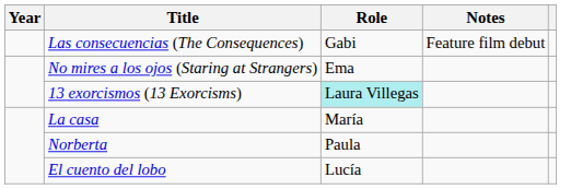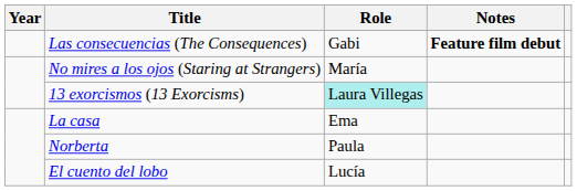 <table class="wikitable sortable">
 <tr>
 <th>Year</th>
 <th>Title</th>
 <th>Role</th>
 <th class = "unsortable">Notes</th>
 <th class = "unsortable"></th>
 </tr>
 <tr>
 <td rowspan = "1"></td>
 <td><em><a href='#'>Las consecuencias</a></em> (<em>The Consequences</em>)</td>
 <td>Gabi</td>
-<td>Feature film debut</td>
+<td><strong>Feature film debut</strong></td>
 <td></td>
 </tr>
 <tr>
 <td rowspan = "2"></td>
 <td><em><a href='#'>No mires a los ojos</a></em> (<em>Staring at Strangers</em>)</td>
-<td>Ema</td>
+<td>María</td>
 <td></td>
 <td></td>
 </tr>
 <tr>
 <td><em><a href='#'>13 exorcismos</a></em> (<em>13 Exorcisms</em>)</td>
 <td style="background: paleturquoise;">Laura Villegas</td>
 <td></td>
 <td></td>
 </tr>
 <tr>
 <td rowspan = "3"></td>
 <td><em><a href='#'>La casa</a></em></td>
-<td>María</td>
+<td>Ema</td>
 <td></td>
 <td></td>
 </tr>
 <tr>
 <td><em><a href='#'>Norberta</a></em></td>
 <td>Paula</td>
 <td></td>
 <td></td>
 </tr>
 <tr>
 <td><em><a href='#'>El cuento del lobo</a></em></td>
 <td>Lucía</td>
 <td></td>
 <td></td>
 </tr>
 </table>
